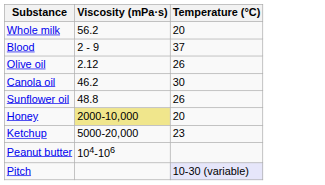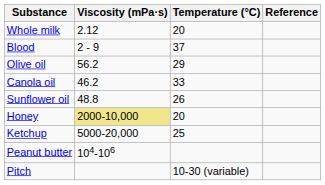 <table class="wikitable">
 <tr style="background:#efefef;">
 <th>Substance</th>
 <th>Viscosity (mPa·s)</th>
 <th>Temperature (°C)</th>
+<th>Reference</th>
 </tr>
 <tr>
 <td><a href='#'>Whole milk</a></td>
-<td>56.2</td>
+<td>2.12</td>
 <td>20</td>
+<td></td>
 </tr>
 <tr>
 <td><a href='#'>Blood</a></td>
 <td>2 - 9</td>
 <td>37</td>
+<td></td>
 </tr>
 <tr>
 <td><a href='#'>Olive oil</a></td>
-<td>2.12</td>
-<td>26</td>
+<td>56.2</td>
+<td>29</td>
+<td></td>
 </tr>
 <tr>
 <td><a href='#'>Canola oil</a></td>
 <td>46.2</td>
-<td>30</td>
+<td>33</td>
+<td></td>
 </tr>
 <tr>
 <td><a href='#'>Sunflower oil</a></td>
 <td>48.8</td>
 <td>26</td>
+<td></td>
 </tr>
 <tr>
 <td><a href='#'>Honey</a></td>
 <td style="background: khaki;"> 2000-10,000</td>
 <td>20</td>
+<td></td>
 </tr>
 <tr>
 <td><a href='#'>Ketchup</a></td>
 <td> 5000-20,000</td>
-<td>23</td>
+<td>25</td>
+<td></td>
 </tr>
 <tr>
 <td><a href='#'>Peanut butter</a></td>
 <td> 10<sup>4</sup>-10<sup>6</sup></td>
 <td></td>
+<td></td>
 </tr>
 <tr>
 <td><a href='#'>Pitch</a></td>
 <td></td>
-<td style="background: lavender;">10-30 (variable)</td>
+<td>10-30 (variable)</td>
+<td></td>
 </tr>
 </table>
